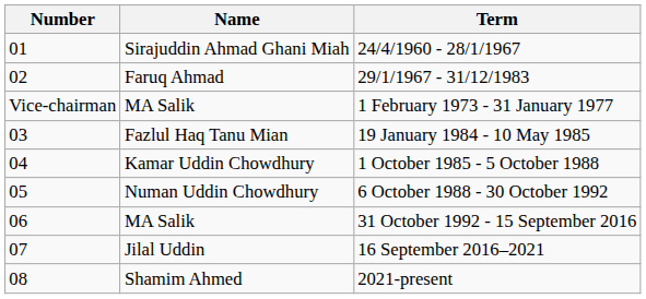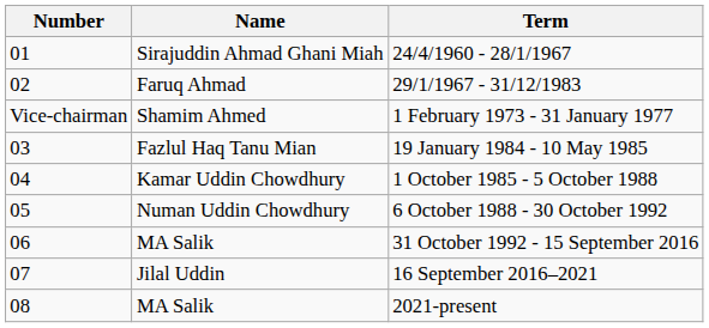 <table class="wikitable">
 <tr>
 <th>Number</th>
 <th>Name</th>
 <th>Term</th>
 </tr>
 <tr>
 <td>01</td>
 <td>Sirajuddin Ahmad Ghani Miah</td>
 <td>24/4/1960 - 28/1/1967</td>
 </tr>
 <tr>
 <td>02</td>
 <td>Faruq Ahmad</td>
 <td>29/1/1967 - 31/12/1983</td>
 </tr>
 <tr>
 <td>Vice-chairman</td>
-<td>MA Salik</td>
+<td>Shamim Ahmed</td>
 <td>1 February 1973 - 31 January 1977</td>
 </tr>
 <tr>
 <td>03</td>
 <td>Fazlul Haq Tanu Mian</td>
 <td>19 January 1984 - 10 May 1985</td>
 </tr>
 <tr>
 <td>04</td>
 <td>Kamar Uddin Chowdhury</td>
 <td>1 October 1985 - 5 October 1988</td>
 </tr>
 <tr>
 <td>05</td>
 <td>Numan Uddin Chowdhury</td>
 <td>6 October 1988 - 30 October 1992</td>
 </tr>
 <tr>
 <td>06</td>
 <td>MA Salik</td>
 <td>31 October 1992 - 15 September 2016</td>
 </tr>
 <tr>
 <td>07</td>
 <td>Jilal Uddin</td>
 <td>16 September 2016–2021</td>
 </tr>
 <tr>
 <td>08</td>
-<td>Shamim Ahmed</td>
+<td>MA Salik</td>
 <td>2021-present</td>
 </tr>
 </table>
